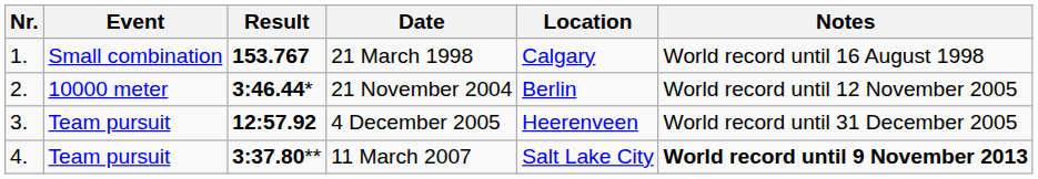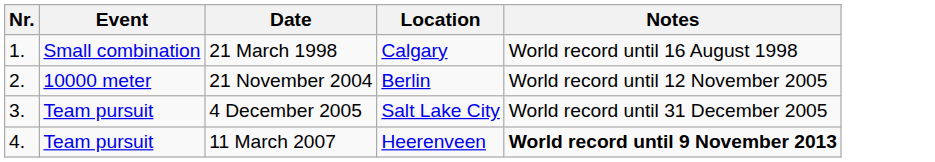 <table class="wikitable">
 <tr>
 <th>Nr.</th>
 <th>Event</th>
-<th>Result</th>
 <th>Date</th>
 <th>Location</th>
 <th>Notes</th>
 </tr>
 <tr>
 <td>1.</td>
 <td><a href='#'>Small combination</a></td>
-<td><strong>153.767</strong></td>
 <td>21 March 1998</td>
 <td><a href='#'>Calgary</a></td>
 <td>World record until 16 August 1998</td>
 </tr>
 <tr>
 <td>2.</td>
 <td><a href='#'>10000 meter</a></td>
-<td><strong>3:46.44</strong>*</td>
 <td>21 November 2004</td>
 <td><a href='#'>Berlin</a></td>
 <td>World record until 12 November 2005</td>
 </tr>
 <tr>
 <td>3.</td>
 <td><a href='#'>Team pursuit</a></td>
-<td><strong>12:57.92</strong></td>
 <td>4 December 2005</td>
-<td><a href='#'>Heerenveen</a></td>
+<td><a href='#'>Salt Lake City</a></td>
 <td>World record until 31 December 2005</td>
 </tr>
 <tr>
 <td>4.</td>
 <td><a href='#'>Team pursuit</a></td>
-<td><strong>3:37.80</strong>**</td>
 <td>11 March 2007</td>
-<td><a href='#'>Salt Lake City</a></td>
+<td><a href='#'>Heerenveen</a></td>
 <td><strong>World record until 9 November 2013</strong></td>
 </tr>
 </table>
